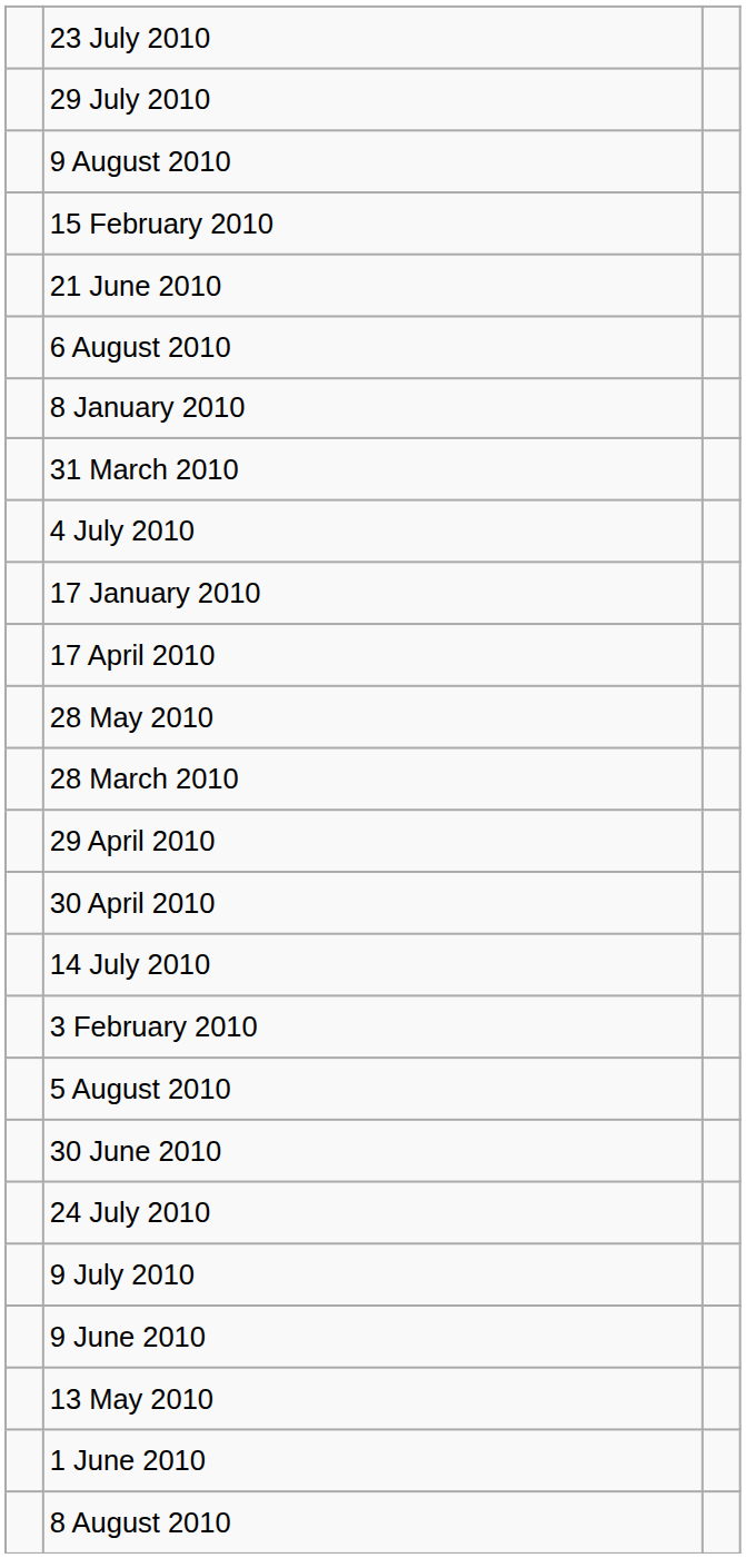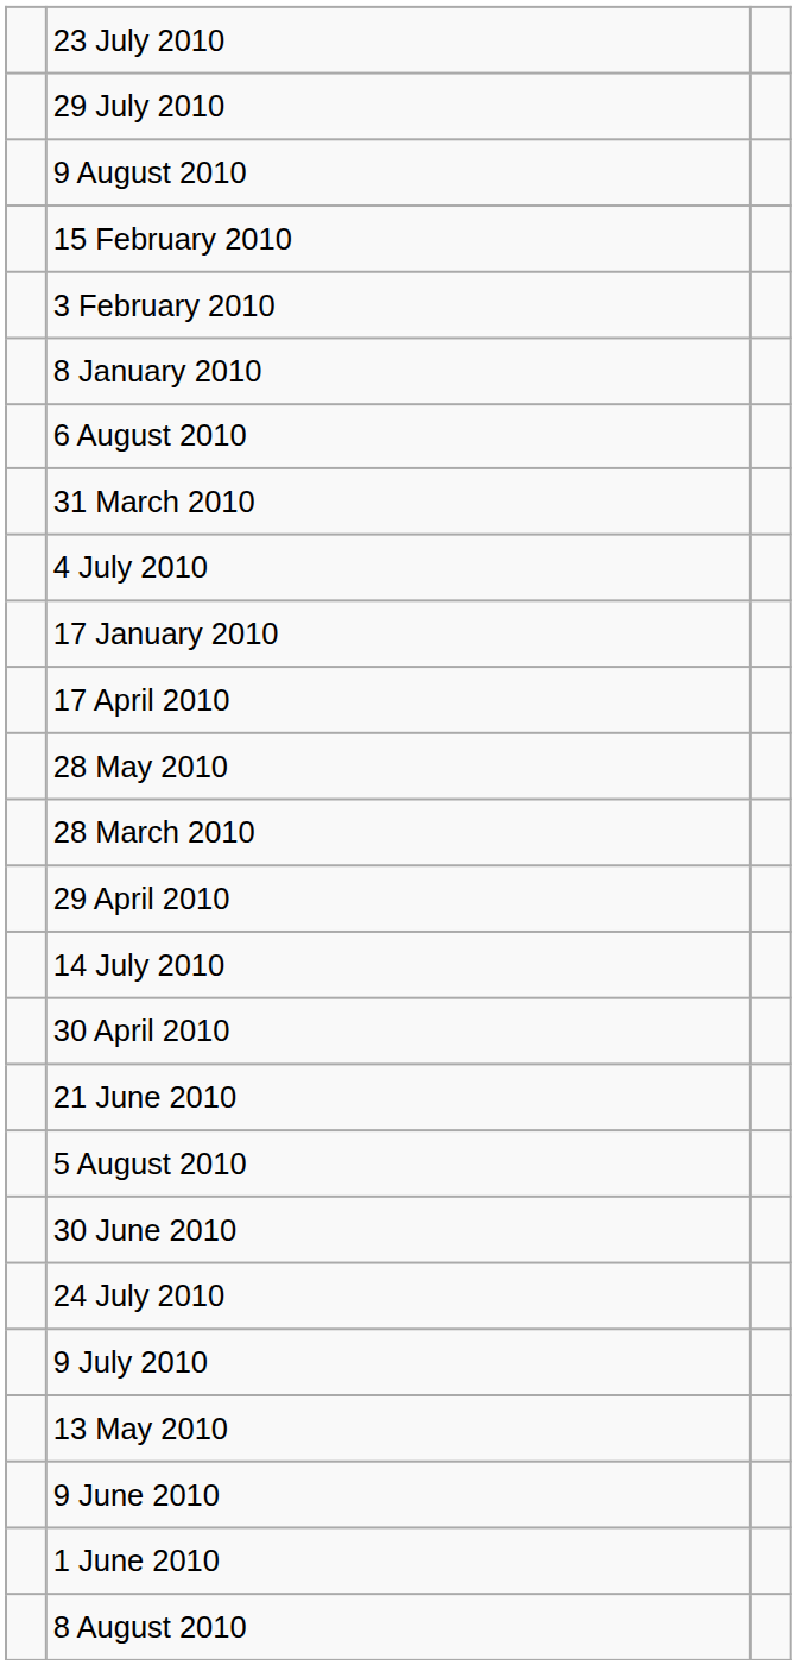 <table class="wikitable" style="font-size: 80%; float: left; width: 26em; margin-right: 1em; height: 700px">
 <tr>
 <td></td>
 <td>23 July 2010</td>
 <td></td>
 </tr>
 <tr>
 <td></td>
 <td>29 July 2010</td>
 <td></td>
 </tr>
 <tr>
 <td></td>
 <td>9 August 2010</td>
 <td></td>
 </tr>
 <tr>
 <td></td>
 <td>15 February 2010</td>
 <td></td>
 </tr>
 <tr>
 <td></td>
-<td>21 June 2010</td>
+<td>3 February 2010</td>
+<td></td>
+</tr>
+<tr>
+<td></td>
+<td>8 January 2010</td>
 <td></td>
 </tr>
 <tr>
 <td></td>
 <td>6 August 2010</td>
-<td></td>
-</tr>
-<tr>
-<td></td>
-<td>8 January 2010</td>
 <td></td>
 </tr>
 <tr>
 <td></td>
 <td>31 March 2010</td>
 <td></td>
 </tr>
 <tr>
 <td></td>
 <td>4 July 2010</td>
 <td></td>
 </tr>
 <tr>
 <td></td>
 <td>17 January 2010</td>
 <td></td>
 </tr>
 <tr>
 <td></td>
 <td>17 April 2010</td>
 <td></td>
 </tr>
 <tr>
 <td></td>
 <td>28 May 2010</td>
 <td></td>
 </tr>
 <tr>
 <td></td>
 <td>28 March 2010</td>
 <td></td>
 </tr>
 <tr>
 <td></td>
 <td>29 April 2010</td>
 <td></td>
 </tr>
 <tr>
 <td></td>
+<td>14 July 2010</td>
+<td></td>
+</tr>
+<tr>
+<td></td>
 <td>30 April 2010</td>
 <td></td>
 </tr>
 <tr>
 <td></td>
-<td>14 July 2010</td>
-<td></td>
-</tr>
-<tr>
-<td></td>
-<td>3 February 2010</td>
+<td>21 June 2010</td>
 <td></td>
 </tr>
 <tr>
 <td></td>
 <td>5 August 2010</td>
 <td></td>
 </tr>
 <tr>
 <td></td>
 <td>30 June 2010</td>
 <td></td>
 </tr>
 <tr>
 <td></td>
 <td>24 July 2010</td>
 <td></td>
 </tr>
 <tr>
 <td></td>
 <td>9 July 2010</td>
 <td></td>
 </tr>
 <tr>
 <td></td>
-<td>9 June 2010</td>
+<td>13 May 2010</td>
 <td></td>
 </tr>
 <tr>
 <td></td>
-<td>13 May 2010</td>
+<td>9 June 2010</td>
 <td></td>
 </tr>
 <tr>
 <td></td>
 <td>1 June 2010</td>
 <td></td>
 </tr>
 <tr>
 <td></td>
 <td>8 August 2010</td>
 <td></td>
 </tr>
 </table>
